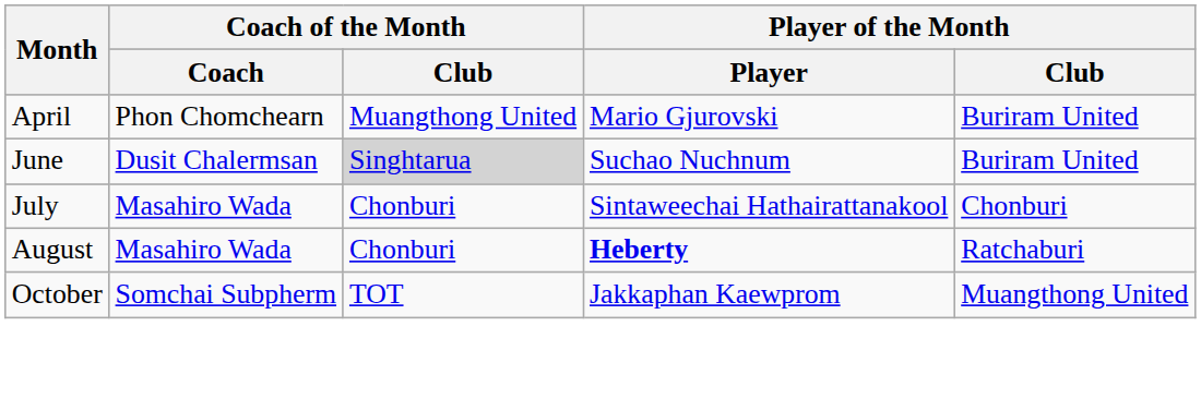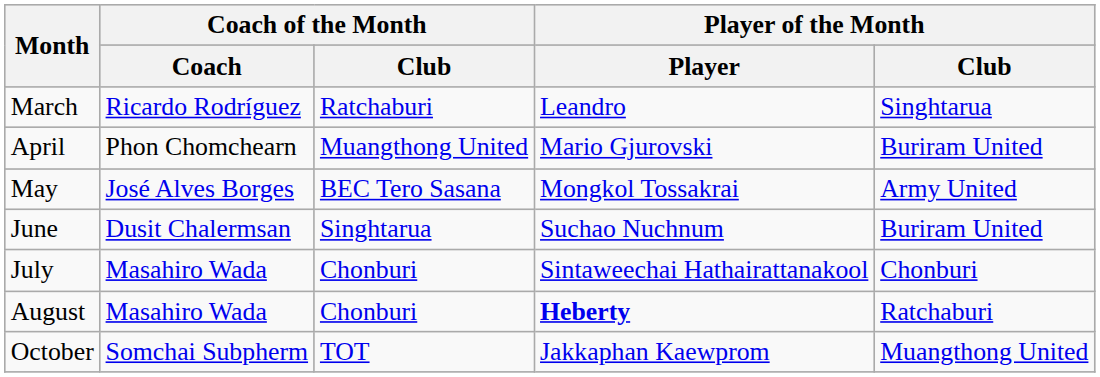 <table class="wikitable">
 <tr>
 <th rowspan="2">Month</th>
 <th colspan="2">Coach of the Month</th>
 <th colspan="2">Player of the Month</th>
 </tr>
 <tr>
 <th>Coach</th>
 <th>Club</th>
 <th>Player</th>
 <th>Club</th>
 </tr>
 <tr>
+<td>March</td>
+<td> <a href='#'>Ricardo Rodríguez</a></td>
+<td><a href='#'>Ratchaburi</a></td>
+<td> <a href='#'>Leandro</a></td>
+<td><a href='#'>Singhtarua</a></td>
+</tr>
+<tr>
 <td>April</td>
 <td> Phon Chomchearn</td>
 <td><a href='#'>Muangthong United</a></td>
 <td> <a href='#'>Mario Gjurovski</a></td>
 <td><a href='#'>Buriram United</a></td>
 </tr>
 <tr>
+<td>May</td>
+<td> <a href='#'>José Alves Borges</a></td>
+<td><a href='#'>BEC Tero Sasana</a></td>
+<td> <a href='#'>Mongkol Tossakrai</a></td>
+<td><a href='#'>Army United</a></td>
+</tr>
+<tr>
 <td>June</td>
 <td> <a href='#'>Dusit Chalermsan</a></td>
-<td style="background: lightgrey;"><a href='#'>Singhtarua</a></td>
+<td><a href='#'>Singhtarua</a></td>
 <td> <a href='#'>Suchao Nuchnum</a></td>
 <td><a href='#'>Buriram United</a></td>
 </tr>
 <tr>
 <td>July</td>
 <td> <a href='#'>Masahiro Wada</a></td>
 <td><a href='#'>Chonburi</a></td>
 <td> <a href='#'>Sintaweechai Hathairattanakool</a></td>
 <td><a href='#'>Chonburi</a></td>
 </tr>
 <tr>
 <td>August</td>
 <td> <a href='#'>Masahiro Wada</a></td>
 <td><a href='#'>Chonburi</a></td>
 <td><strong> <a href='#'>Heberty</a></strong></td>
 <td><a href='#'>Ratchaburi</a></td>
 </tr>
 <tr>
 <td>October</td>
 <td> <a href='#'>Somchai Subpherm</a></td>
 <td><a href='#'>TOT</a></td>
 <td> <a href='#'>Jakkaphan Kaewprom</a></td>
 <td><a href='#'>Muangthong United</a></td>
 </tr>
 </table>
